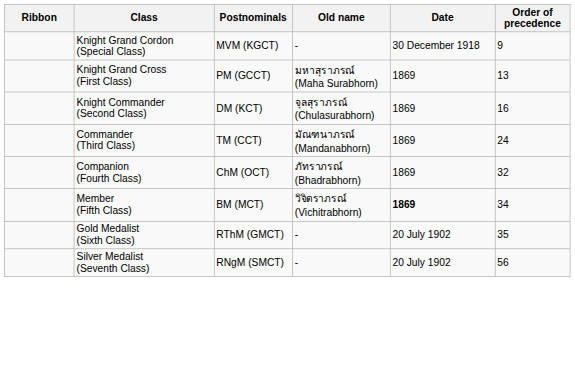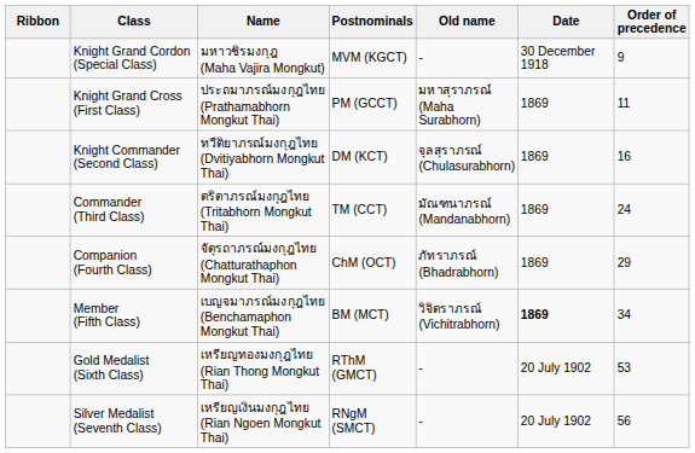 <table class="wikitable" width="70%">
 <tr>
 <th width="10%">Ribbon</th>
 <th width="20%">Class</th>
+<th width="20%">Name</th>
 <th width="5%">Postnominals</th>
 <th width="10%">Old name</th>
 <th width="15%">Date</th>
 <th width="10%">Order of precedence</th>
 </tr>
 <tr>
 <td></td>
 <td>Knight Grand Cordon<br>(Special Class)</td>
+<td>มหาวชิรมงกุฎ<br>(Maha Vajira Mongkut)</td>
 <td>MVM (KGCT)</td>
 <td>-</td>
 <td>30 December 1918</td>
 <td>9</td>
 </tr>
 <tr>
 <td></td>
 <td>Knight Grand Cross<br>(First Class)</td>
+<td>ประถมาภรณ์มงกุฎไทย<br>(Prathamabhorn Mongkut Thai)</td>
 <td>PM (GCCT)</td>
 <td>มหาสุราภรณ์ <br>(Maha Surabhorn)</td>
 <td>1869</td>
-<td>13</td>
+<td>11</td>
 </tr>
 <tr>
 <td></td>
 <td>Knight Commander<br>(Second Class)</td>
+<td>ทวีติยาภรณ์มงกุฎไทย<br>(Dvitiyabhorn Mongkut Thai)</td>
 <td>DM (KCT)</td>
 <td>จุลสุราภรณ์ <br>(Chulasurabhorn)</td>
 <td>1869</td>
 <td>16</td>
 </tr>
 <tr>
 <td></td>
 <td>Commander<br>(Third Class)</td>
+<td>ตริตาภรณ์มงกุฎไทย<br>(Tritabhorn Mongkut Thai)</td>
 <td>TM (CCT)</td>
 <td>มัณฑนาภรณ์ <br>(Mandanabhorn)</td>
 <td>1869</td>
 <td>24</td>
 </tr>
 <tr>
 <td></td>
 <td>Companion<br>(Fourth Class)</td>
+<td>จัตุรถาภรณ์มงกุฎไทย<br>(Chatturathaphon Mongkut Thai)</td>
 <td>ChM (OCT)</td>
 <td>ภัทราภรณ์ <br>(Bhadrabhorn)</td>
 <td>1869</td>
-<td>32</td>
+<td>29</td>
 </tr>
 <tr>
 <td></td>
 <td>Member<br>(Fifth Class)</td>
+<td>เบญจมาภรณ์มงกุฎไทย<br>(Benchamaphon Mongkut Thai)</td>
 <td>BM (MCT)</td>
 <td>วิจิตราภรณ์ <br>(Vichitrabhorn)</td>
 <td><strong>1869</strong></td>
 <td>34</td>
 </tr>
 <tr>
 <td></td>
 <td>Gold Medalist<br>(Sixth Class)</td>
+<td>เหรียญทองมงกุฎไทย<br>(Rian Thong Mongkut Thai)</td>
 <td>RThM (GMCT)</td>
 <td>-</td>
 <td>20 July 1902</td>
-<td>35</td>
+<td>53</td>
 </tr>
 <tr>
 <td></td>
 <td>Silver Medalist<br>(Seventh Class)</td>
+<td>เหรียญเงินมงกุฎไทย<br>(Rian Ngoen Mongkut Thai)</td>
 <td>RNgM (SMCT)</td>
 <td>-</td>
 <td>20 July 1902</td>
 <td>56</td>
 </tr>
 </table>
